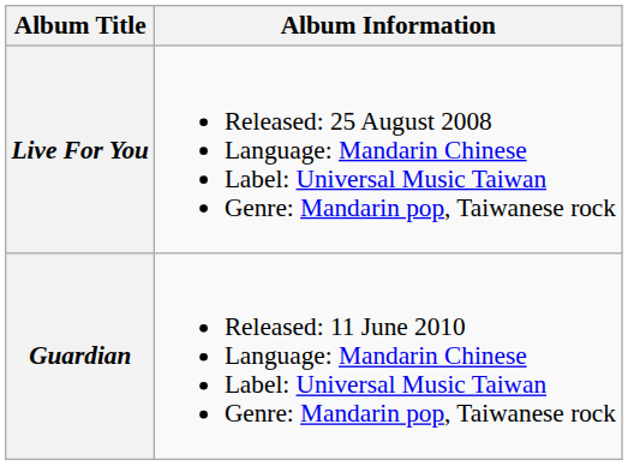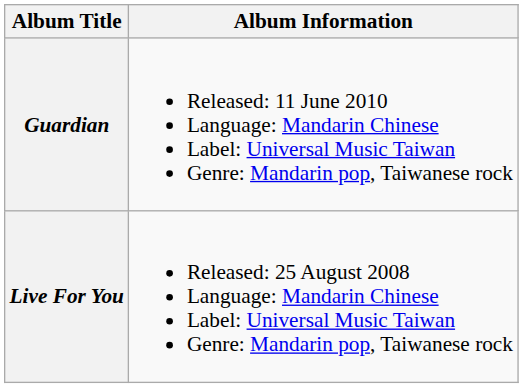 <table class="wikitable">
 <tr>
 <th>Album Title</th>
 <th>Album Information</th>
 </tr>
 <tr>
+<th><em>Guardian</em></th>
+<td><br><ul><li>Released: 11 June 2010</li><li>Language: <a href='#'>Mandarin Chinese</a></li><li>Label: <a href='#'>Universal Music Taiwan</a></li><li>Genre: <a href='#'>Mandarin pop</a>, Taiwanese rock</li></ul></td>
+</tr>
+<tr>
 <th><em>Live For You</em></th>
 <td><br><ul><li>Released: 25 August 2008</li><li>Language: <a href='#'>Mandarin Chinese</a></li><li>Label: <a href='#'>Universal Music Taiwan</a></li><li>Genre: <a href='#'>Mandarin pop</a>, Taiwanese rock</li></ul></td>
 </tr>
-<tr>
-<th><em>Guardian</em></th>
-<td><br><ul><li>Released: 11 June 2010</li><li>Language: <a href='#'>Mandarin Chinese</a></li><li>Label: <a href='#'>Universal Music Taiwan</a></li><li>Genre: <a href='#'>Mandarin pop</a>, Taiwanese rock</li></ul></td>
-</tr>
 </table>
